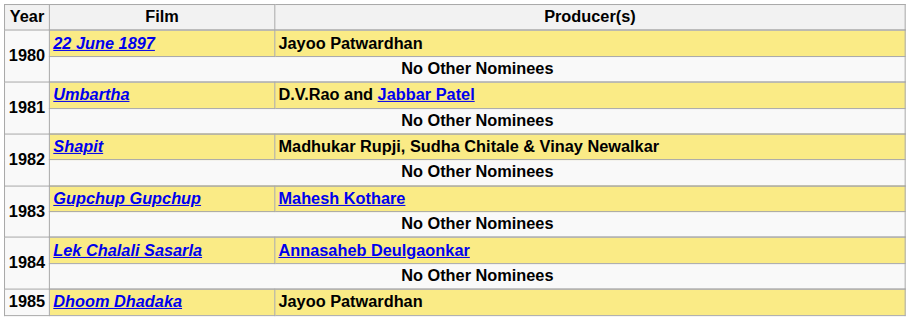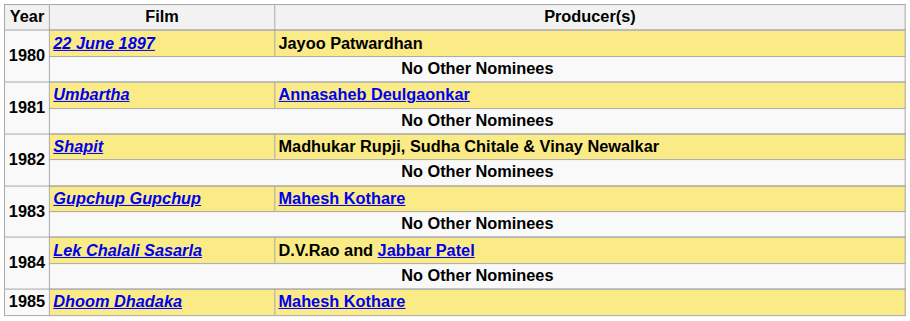 <table class="wikitable" style="width:100%">
 <tr>
 <th width="5%">Year</th>
 <th width="25%">Film</th>
 <th width="70%">Producer(s)</th>
 </tr>
 <tr>
 <td rowspan="3" style="text-align:center"><strong>1980</strong></td>
 </tr>
 <tr style="background:#FAEB86">
 <td><strong><em><a href='#'>22 June 1897</a></em></strong></td>
 <td><strong>Jayoo Patwardhan</strong></td>
 </tr>
 <tr>
 <td colspan="2" style="text-align:center"><strong>No Other Nominees</strong></td>
 </tr>
 <tr>
 <td rowspan="3" style="text-align:center"><strong>1981</strong></td>
 </tr>
 <tr style="background:#FAEB86">
 <td><strong><em><a href='#'>Umbartha</a></em></strong></td>
-<td><strong>D.V.Rao and <a href='#'>Jabbar Patel</a></strong></td>
+<td><strong><a href='#'>Annasaheb Deulgaonkar</a></strong></td>
 </tr>
 <tr>
 <td colspan="2" style="text-align:center"><strong>No Other Nominees</strong></td>
 </tr>
 <tr>
 <td rowspan="3" style="text-align:center"><strong>1982</strong></td>
 </tr>
 <tr style="background:#FAEB86">
 <td><strong><em><a href='#'>Shapit</a></em></strong></td>
 <td><strong>Madhukar Rupji, Sudha Chitale & Vinay Newalkar</strong></td>
 </tr>
 <tr>
 <td colspan="2" style="text-align:center"><strong>No Other Nominees</strong></td>
 </tr>
 <tr>
 <td rowspan="3" style="text-align:center"><strong>1983</strong></td>
 </tr>
 <tr style="background:#FAEB86">
 <td><strong><em><a href='#'>Gupchup Gupchup</a></em></strong></td>
 <td><strong><a href='#'>Mahesh Kothare</a> </strong></td>
 </tr>
 <tr>
 <td colspan="2" style="text-align:center"><strong>No Other Nominees</strong></td>
 </tr>
 <tr>
 <td rowspan="3" style="text-align:center"><strong>1984</strong></td>
 </tr>
 <tr style="background:#FAEB86">
 <td><strong><em><a href='#'>Lek Chalali Sasarla</a></em></strong></td>
-<td><strong><a href='#'>Annasaheb Deulgaonkar</a></strong></td>
+<td><strong>D.V.Rao and <a href='#'>Jabbar Patel</a></strong></td>
 </tr>
 <tr>
 <td colspan="2" style="text-align:center"><strong>No Other Nominees</strong></td>
 </tr>
 <tr>
 <td rowspan="3" style="text-align:center"><strong>1985</strong></td>
 </tr>
 <tr style="background:#FAEB86">
 <td><strong><em><a href='#'>Dhoom Dhadaka</a></em></strong></td>
-<td><strong>Jayoo Patwardhan</strong></td>
+<td><strong><a href='#'>Mahesh Kothare</a> </strong></td>
 </tr>
 </table>
